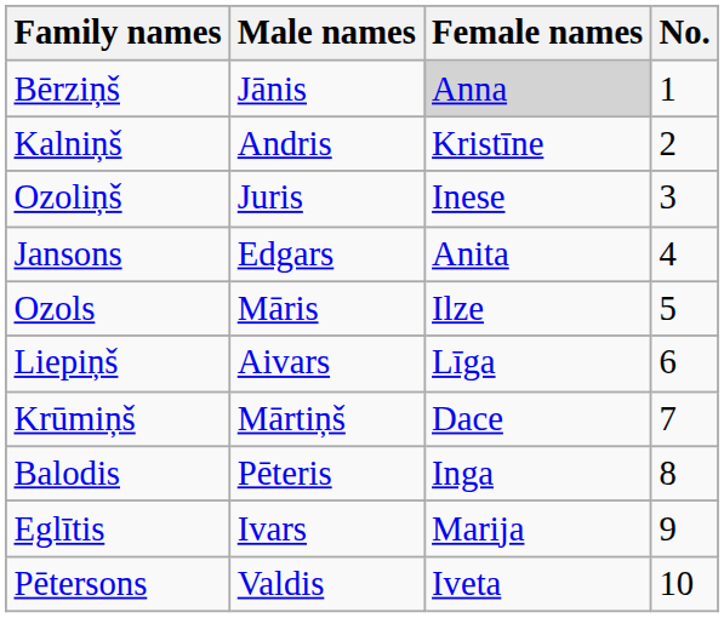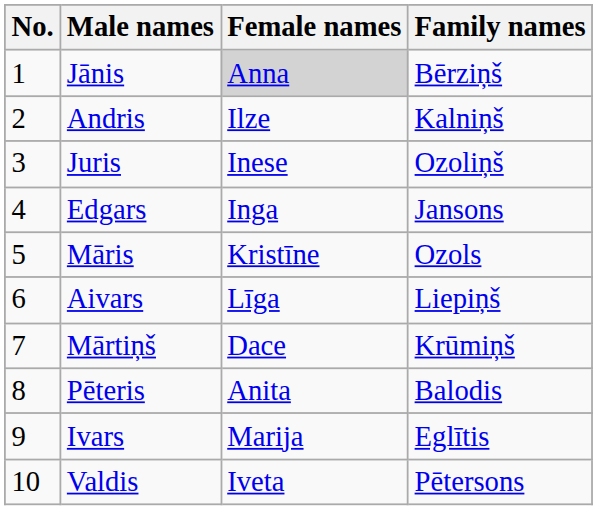 <table class="wikitable">
 <tr>
-<th>Family names</th>
+<th>No.</th>
 <th>Male names</th>
 <th>Female names</th>
-<th>No.</th>
+<th>Family names</th>
 </tr>
 <tr>
-<td><a href='#'>Bērziņš</a></td>
+<td>1</td>
 <td><a href='#'>Jānis</a></td>
 <td style="background: lightgrey;"><a href='#'>Anna</a></td>
-<td>1</td>
+<td><a href='#'>Bērziņš</a></td>
 </tr>
 <tr>
+<td>2</td>
+<td><a href='#'>Andris</a></td>
+<td><a href='#'>Ilze</a></td>
 <td><a href='#'>Kalniņš</a></td>
-<td><a href='#'>Andris</a></td>
-<td><a href='#'>Kristīne</a></td>
-<td>2</td>
 </tr>
 <tr>
-<td><a href='#'>Ozoliņš</a></td>
+<td>3</td>
 <td><a href='#'>Juris</a></td>
 <td><a href='#'>Inese</a></td>
-<td>3</td>
+<td><a href='#'>Ozoliņš</a></td>
 </tr>
 <tr>
+<td>4</td>
+<td><a href='#'>Edgars</a></td>
+<td><a href='#'>Inga</a></td>
 <td><a href='#'>Jansons</a></td>
-<td><a href='#'>Edgars</a></td>
-<td><a href='#'>Anita</a></td>
-<td>4</td>
 </tr>
 <tr>
+<td>5</td>
+<td><a href='#'>Māris</a></td>
+<td><a href='#'>Kristīne</a></td>
 <td><a href='#'>Ozols</a></td>
-<td><a href='#'>Māris</a></td>
-<td><a href='#'>Ilze</a></td>
-<td>5</td>
 </tr>
 <tr>
-<td><a href='#'>Liepiņš</a></td>
+<td>6</td>
 <td><a href='#'>Aivars</a></td>
 <td><a href='#'>Līga</a></td>
-<td>6</td>
+<td><a href='#'>Liepiņš</a></td>
 </tr>
 <tr>
-<td><a href='#'>Krūmiņš</a></td>
+<td>7</td>
 <td><a href='#'>Mārtiņš</a></td>
 <td><a href='#'>Dace</a></td>
-<td>7</td>
+<td><a href='#'>Krūmiņš</a></td>
 </tr>
 <tr>
+<td>8</td>
+<td><a href='#'>Pēteris</a></td>
+<td><a href='#'>Anita</a></td>
 <td><a href='#'>Balodis</a></td>
-<td><a href='#'>Pēteris</a></td>
-<td><a href='#'>Inga</a></td>
-<td>8</td>
 </tr>
 <tr>
-<td><a href='#'>Eglītis</a></td>
+<td>9</td>
 <td><a href='#'>Ivars</a></td>
 <td><a href='#'>Marija</a></td>
-<td>9</td>
+<td><a href='#'>Eglītis</a></td>
 </tr>
 <tr>
-<td><a href='#'>Pētersons</a></td>
+<td>10</td>
 <td><a href='#'>Valdis</a></td>
 <td><a href='#'>Iveta</a></td>
-<td>10</td>
+<td><a href='#'>Pētersons</a></td>
 </tr>
 </table>
